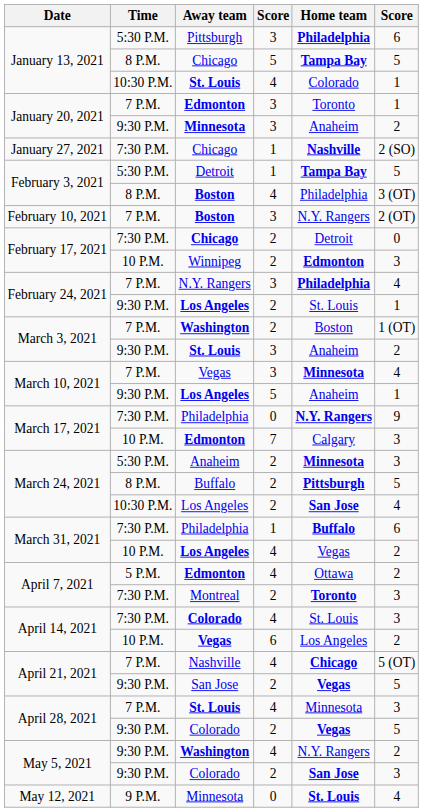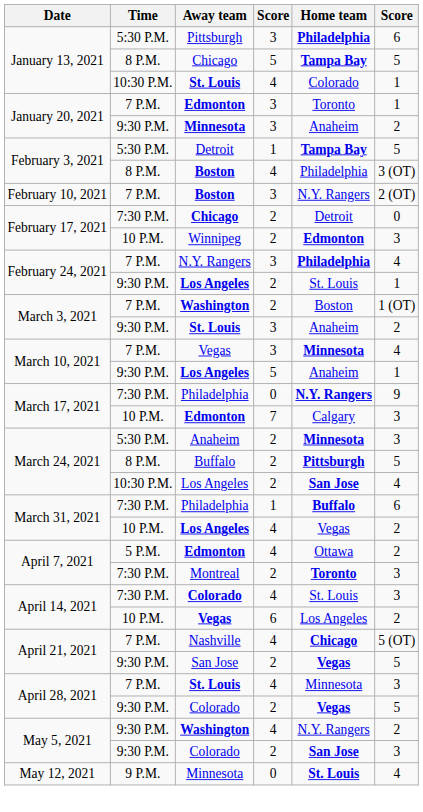 <table class="wikitable sortable" style="font-size:95%;text-align:center;">
 <tr>
 <th>Date</th>
 <th>Time</th>
 <th>Away team</th>
 <th>Score</th>
 <th>Home team</th>
 <th>Score</th>
 </tr>
 <tr>
 <td rowspan=3>January 13, 2021</td>
 <td>5:30 P.M.</td>
 <td><a href='#'>Pittsburgh</a></td>
 <td>3</td>
 <td><strong><a href='#'>Philadelphia</a></strong></td>
 <td>6</td>
 </tr>
 <tr>
 <td>8 P.M.</td>
 <td><a href='#'>Chicago</a></td>
 <td>5</td>
 <td><strong><a href='#'>Tampa Bay</a></strong></td>
 <td>5</td>
 </tr>
 <tr>
 <td>10:30 P.M.</td>
 <td><strong><a href='#'>St. Louis</a></strong></td>
 <td>4</td>
 <td><a href='#'>Colorado</a></td>
 <td>1</td>
 </tr>
 <tr>
 <td rowspan=2>January 20, 2021</td>
 <td>7 P.M.</td>
 <td><strong><a href='#'>Edmonton</a></strong></td>
 <td>3</td>
 <td><a href='#'>Toronto</a></td>
 <td>1</td>
 </tr>
 <tr>
 <td>9:30 P.M.</td>
 <td><strong><a href='#'>Minnesota</a></strong></td>
 <td>3</td>
 <td><a href='#'>Anaheim</a></td>
 <td>2</td>
-</tr>
-<tr>
-<td>January 27, 2021</td>
-<td>7:30 P.M.</td>
-<td><a href='#'>Chicago</a></td>
-<td>1</td>
-<td><strong><a href='#'>Nashville</a></strong></td>
-<td>2 (SO)</td>
 </tr>
 <tr>
 <td rowspan=2>February 3, 2021</td>
 <td>5:30 P.M.</td>
 <td><a href='#'>Detroit</a></td>
 <td>1</td>
 <td><strong><a href='#'>Tampa Bay</a></strong></td>
 <td>5</td>
 </tr>
 <tr>
 <td>8 P.M.</td>
 <td><strong><a href='#'>Boston</a></strong></td>
 <td>4</td>
 <td><a href='#'>Philadelphia</a></td>
 <td>3 (OT)</td>
 </tr>
 <tr>
 <td>February 10, 2021</td>
 <td>7 P.M.</td>
 <td><strong><a href='#'>Boston</a></strong></td>
 <td>3</td>
 <td><a href='#'>N.Y. Rangers</a></td>
 <td>2 (OT)</td>
 </tr>
 <tr>
 <td rowspan=2>February 17, 2021</td>
 <td>7:30 P.M.</td>
 <td><strong><a href='#'>Chicago</a></strong></td>
 <td>2</td>
 <td><a href='#'>Detroit</a></td>
 <td>0</td>
 </tr>
 <tr>
 <td>10 P.M.</td>
 <td><a href='#'>Winnipeg</a></td>
 <td>2</td>
 <td><strong><a href='#'>Edmonton</a></strong></td>
 <td>3</td>
 </tr>
 <tr>
 <td rowspan=2>February 24, 2021</td>
 <td>7 P.M.</td>
 <td><a href='#'>N.Y. Rangers</a></td>
 <td>3</td>
 <td><strong><a href='#'>Philadelphia</a></strong></td>
 <td>4</td>
 </tr>
 <tr>
 <td>9:30 P.M.</td>
 <td><strong><a href='#'>Los Angeles</a></strong></td>
 <td>2</td>
 <td><a href='#'>St. Louis</a></td>
 <td>1</td>
 </tr>
 <tr>
 <td rowspan=2>March 3, 2021</td>
 <td>7 P.M.</td>
 <td><strong><a href='#'>Washington</a></strong></td>
 <td>2</td>
 <td><a href='#'>Boston</a></td>
 <td>1 (OT)</td>
 </tr>
 <tr>
 <td>9:30 P.M.</td>
 <td><strong><a href='#'>St. Louis</a></strong></td>
 <td>3</td>
 <td><a href='#'>Anaheim</a></td>
 <td>2</td>
 </tr>
 <tr>
 <td rowspan=2>March 10, 2021</td>
 <td>7 P.M.</td>
 <td><a href='#'>Vegas</a></td>
 <td>3</td>
 <td><strong><a href='#'>Minnesota</a></strong></td>
 <td>4</td>
 </tr>
 <tr>
 <td>9:30 P.M.</td>
 <td><strong><a href='#'>Los Angeles</a></strong></td>
 <td>5</td>
 <td><a href='#'>Anaheim</a></td>
 <td>1</td>
 </tr>
 <tr>
 <td rowspan=2>March 17, 2021</td>
 <td>7:30 P.M.</td>
 <td><a href='#'>Philadelphia</a></td>
 <td>0</td>
 <td><strong><a href='#'>N.Y. Rangers</a></strong></td>
 <td>9</td>
 </tr>
 <tr>
 <td>10 P.M.</td>
 <td><strong><a href='#'>Edmonton</a></strong></td>
 <td>7</td>
 <td><a href='#'>Calgary</a></td>
 <td>3</td>
 </tr>
 <tr>
 <td rowspan=3>March 24, 2021</td>
 <td>5:30 P.M.</td>
 <td><a href='#'>Anaheim</a></td>
 <td>2</td>
 <td><strong><a href='#'>Minnesota</a></strong></td>
 <td>3</td>
 </tr>
 <tr>
 <td>8 P.M.</td>
 <td><a href='#'>Buffalo</a></td>
 <td>2</td>
 <td><strong><a href='#'>Pittsburgh</a></strong></td>
 <td>5</td>
 </tr>
 <tr>
 <td>10:30 P.M.</td>
 <td><a href='#'>Los Angeles</a></td>
 <td>2</td>
 <td><strong><a href='#'>San Jose</a></strong></td>
 <td>4</td>
 </tr>
 <tr>
 <td rowspan=2>March 31, 2021</td>
 <td>7:30 P.M.</td>
 <td><a href='#'>Philadelphia</a></td>
 <td>1</td>
 <td><strong><a href='#'>Buffalo</a></strong></td>
 <td>6</td>
 </tr>
 <tr>
 <td>10 P.M.</td>
 <td><strong><a href='#'>Los Angeles</a></strong></td>
 <td>4</td>
 <td><a href='#'>Vegas</a></td>
 <td>2</td>
 </tr>
 <tr>
 <td rowspan=2>April 7, 2021</td>
 <td>5 P.M.</td>
 <td><strong><a href='#'>Edmonton</a></strong></td>
 <td>4</td>
 <td><a href='#'>Ottawa</a></td>
 <td>2</td>
 </tr>
 <tr>
 <td>7:30 P.M.</td>
 <td><a href='#'>Montreal</a></td>
 <td>2</td>
 <td><strong><a href='#'>Toronto</a></strong></td>
 <td>3</td>
 </tr>
 <tr>
 <td rowspan=2>April 14, 2021</td>
 <td>7:30 P.M.</td>
 <td><strong><a href='#'>Colorado</a></strong></td>
 <td>4</td>
 <td><a href='#'>St. Louis</a></td>
 <td>3</td>
 </tr>
 <tr>
 <td>10 P.M.</td>
 <td><strong><a href='#'>Vegas</a></strong></td>
 <td>6</td>
 <td><a href='#'>Los Angeles</a></td>
 <td>2</td>
 </tr>
 <tr>
 <td rowspan=2>April 21, 2021</td>
 <td>7 P.M.</td>
 <td><a href='#'>Nashville</a></td>
 <td>4</td>
 <td><strong><a href='#'>Chicago</a></strong></td>
 <td>5 (OT)</td>
 </tr>
 <tr>
 <td>9:30 P.M.</td>
 <td><a href='#'>San Jose</a></td>
 <td>2</td>
 <td><strong><a href='#'>Vegas</a></strong></td>
 <td>5</td>
 </tr>
 <tr>
 <td rowspan=2>April 28, 2021</td>
 <td>7 P.M.</td>
 <td><strong><a href='#'>St. Louis</a></strong></td>
 <td>4</td>
 <td><a href='#'>Minnesota</a></td>
 <td>3</td>
 </tr>
 <tr>
 <td>9:30 P.M.</td>
 <td><a href='#'>Colorado</a></td>
 <td>2</td>
 <td><strong><a href='#'>Vegas</a></strong></td>
 <td>5</td>
 </tr>
 <tr>
 <td rowspan=2>May 5, 2021</td>
 <td>9:30 P.M.</td>
 <td><strong><a href='#'>Washington</a></strong></td>
 <td>4</td>
 <td><a href='#'>N.Y. Rangers</a></td>
 <td>2</td>
 </tr>
 <tr>
 <td>9:30 P.M.</td>
 <td><a href='#'>Colorado</a></td>
 <td>2</td>
 <td><strong><a href='#'>San Jose</a></strong></td>
 <td>3</td>
 </tr>
 <tr>
 <td>May 12, 2021</td>
 <td>9 P.M.</td>
 <td><a href='#'>Minnesota</a></td>
 <td>0</td>
 <td><strong><a href='#'>St. Louis</a></strong></td>
 <td>4</td>
 </tr>
 </table>
